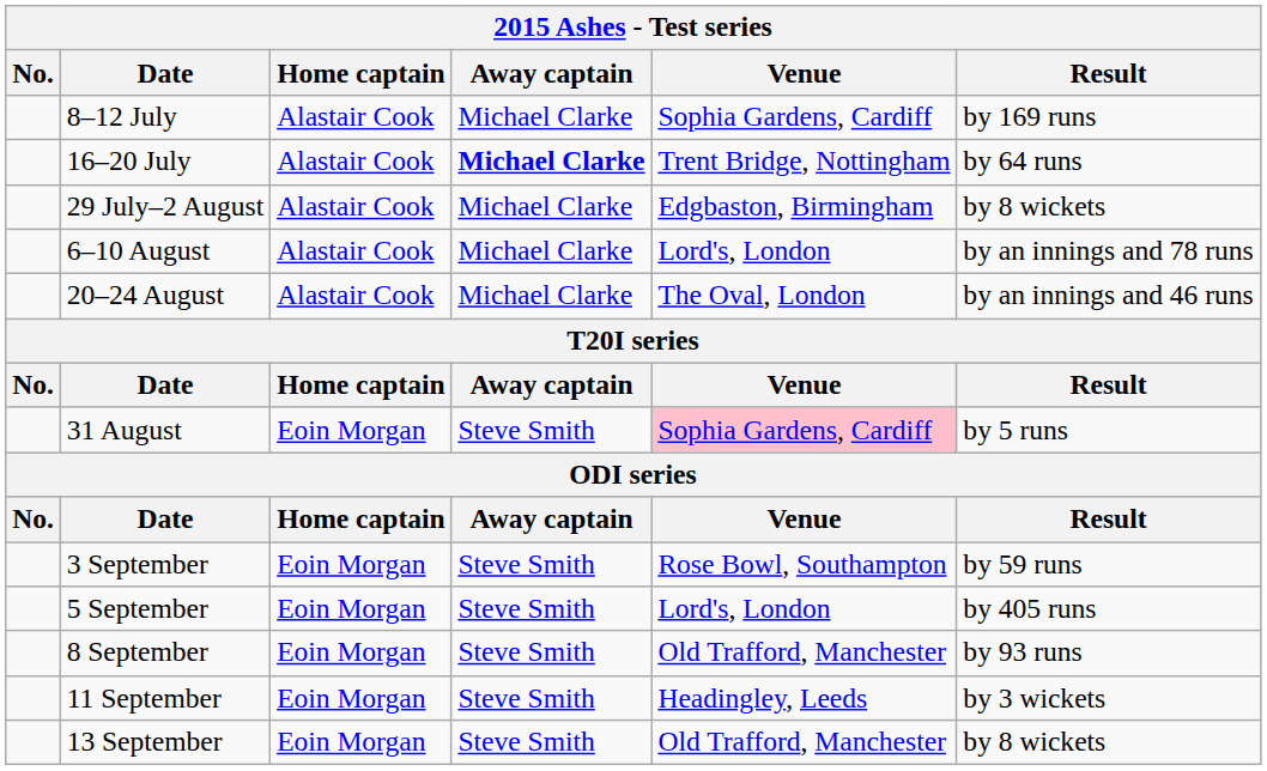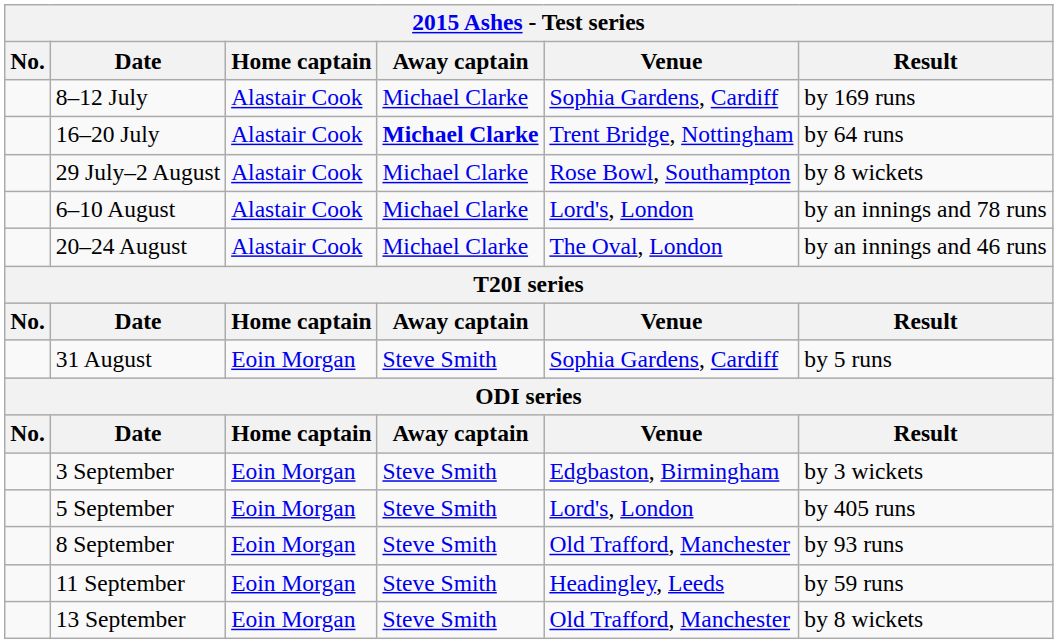 <table class="wikitable">
 <tr>
 <th colspan="9"><a href='#'>2015 Ashes</a> - Test series</th>
 </tr>
 <tr>
 <th>No.</th>
 <th>Date</th>
 <th>Home captain</th>
 <th>Away captain</th>
 <th>Venue</th>
 <th>Result</th>
 </tr>
 <tr>
 <td></td>
 <td>8–12 July</td>
 <td><a href='#'>Alastair Cook</a></td>
 <td><a href='#'>Michael Clarke</a></td>
 <td><a href='#'>Sophia Gardens</a>, <a href='#'>Cardiff</a></td>
 <td> by 169 runs</td>
 </tr>
 <tr>
 <td></td>
 <td>16–20 July</td>
 <td><a href='#'>Alastair Cook</a></td>
 <td><strong><a href='#'>Michael Clarke</a></strong></td>
 <td><a href='#'>Trent Bridge</a>, <a href='#'>Nottingham</a></td>
 <td> by 64 runs</td>
 </tr>
 <tr>
 <td></td>
 <td>29 July–2 August</td>
 <td><a href='#'>Alastair Cook</a></td>
 <td><a href='#'>Michael Clarke</a></td>
-<td><a href='#'>Edgbaston</a>, <a href='#'>Birmingham</a></td>
+<td><a href='#'>Rose Bowl</a>, <a href='#'>Southampton</a></td>
 <td> by 8 wickets</td>
 </tr>
 <tr>
 <td></td>
 <td>6–10 August</td>
 <td><a href='#'>Alastair Cook</a></td>
 <td><a href='#'>Michael Clarke</a></td>
 <td><a href='#'>Lord's</a>, <a href='#'>London</a></td>
 <td> by an innings and 78 runs</td>
 </tr>
 <tr>
 <td></td>
 <td>20–24 August</td>
 <td><a href='#'>Alastair Cook</a></td>
 <td><a href='#'>Michael Clarke</a></td>
 <td><a href='#'>The Oval</a>, <a href='#'>London</a></td>
 <td> by an innings and 46 runs</td>
 </tr>
 <tr>
 <th colspan="9">T20I series</th>
 </tr>
 <tr>
 <th>No.</th>
 <th>Date</th>
 <th>Home captain</th>
 <th>Away captain</th>
 <th>Venue</th>
 <th>Result</th>
 </tr>
 <tr>
 <td></td>
 <td>31 August</td>
 <td><a href='#'>Eoin Morgan</a></td>
 <td><a href='#'>Steve Smith</a></td>
-<td style="background: pink;"><a href='#'>Sophia Gardens</a>, <a href='#'>Cardiff</a></td>
+<td><a href='#'>Sophia Gardens</a>, <a href='#'>Cardiff</a></td>
 <td> by 5 runs</td>
 </tr>
 <tr>
 <th colspan="9">ODI series</th>
 </tr>
 <tr>
 <th>No.</th>
 <th>Date</th>
 <th>Home captain</th>
 <th>Away captain</th>
 <th>Venue</th>
 <th>Result</th>
 </tr>
 <tr>
 <td></td>
 <td>3 September</td>
 <td><a href='#'>Eoin Morgan</a></td>
 <td><a href='#'>Steve Smith</a></td>
-<td><a href='#'>Rose Bowl</a>, <a href='#'>Southampton</a></td>
-<td> by 59 runs</td>
+<td><a href='#'>Edgbaston</a>, <a href='#'>Birmingham</a></td>
+<td> by 3 wickets</td>
 </tr>
 <tr>
 <td></td>
 <td>5 September</td>
 <td><a href='#'>Eoin Morgan</a></td>
 <td><a href='#'>Steve Smith</a></td>
 <td><a href='#'>Lord's</a>, <a href='#'>London</a></td>
 <td> by 405 runs</td>
 </tr>
 <tr>
 <td></td>
 <td>8 September</td>
 <td><a href='#'>Eoin Morgan</a></td>
 <td><a href='#'>Steve Smith</a></td>
 <td><a href='#'>Old Trafford</a>, <a href='#'>Manchester</a></td>
 <td> by 93 runs</td>
 </tr>
 <tr>
 <td></td>
 <td>11 September</td>
 <td><a href='#'>Eoin Morgan</a></td>
 <td><a href='#'>Steve Smith</a></td>
 <td><a href='#'>Headingley</a>, <a href='#'>Leeds</a></td>
-<td> by 3 wickets</td>
+<td> by 59 runs</td>
 </tr>
 <tr>
 <td></td>
 <td>13 September</td>
 <td><a href='#'>Eoin Morgan</a></td>
 <td><a href='#'>Steve Smith</a></td>
 <td><a href='#'>Old Trafford</a>, <a href='#'>Manchester</a></td>
 <td> by 8 wickets</td>
 </tr>
 </table>
